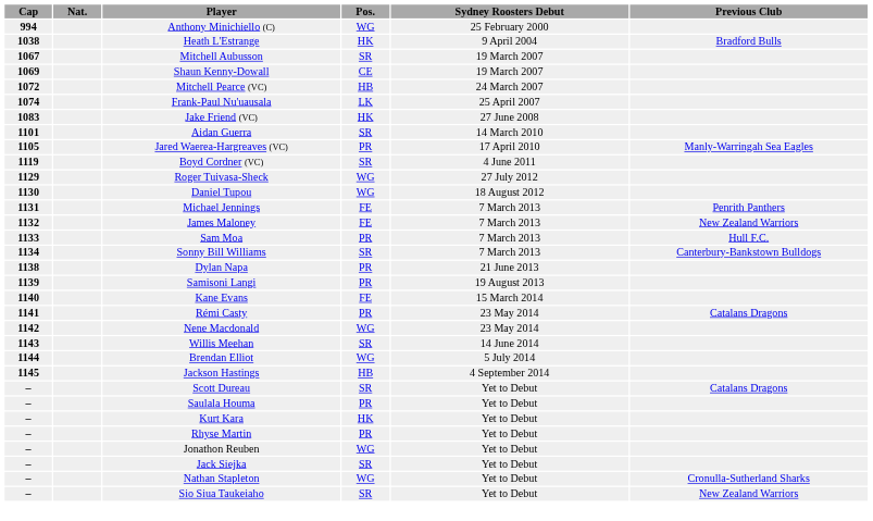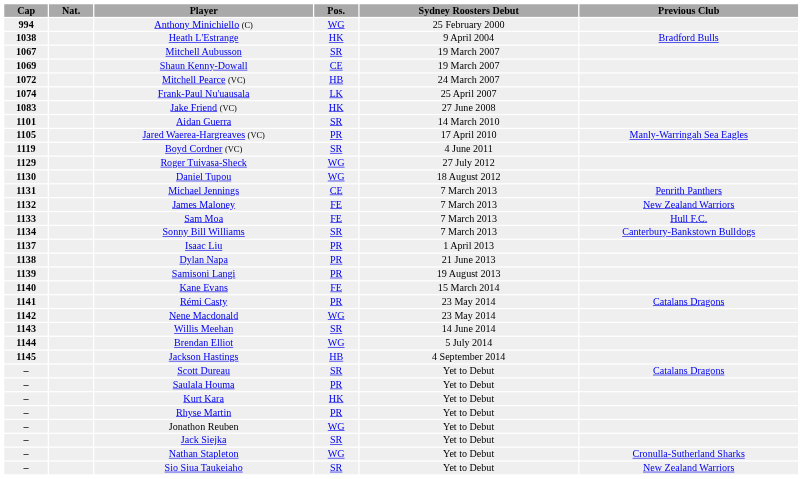 <table width="100%">
 <tr bgcolor="#A9A9A9">
 <th width="5%">Cap</th>
 <th width="5%">Nat.</th>
 <th width="25%">Player</th>
 <th width="5%">Pos.</th>
 <th width="25%">Sydney Roosters Debut</th>
 <th width="25%">Previous Club</th>
 </tr>
 <tr bgcolor="#EFEFEF">
 <td align=center><strong>994</strong></td>
 <td align=center></td>
 <td align=center><a href='#'>Anthony Minichiello</a> <small>(C)</small></td>
 <td align=center><a href='#'>WG</a></td>
 <td align=center>25 February 2000</td>
 <td align=center></td>
 </tr>
 <tr bgcolor="#EFEFEF">
 <td align=center><strong>1038</strong></td>
 <td align=center></td>
 <td align=center><a href='#'>Heath L'Estrange</a></td>
 <td align=center><a href='#'>HK</a></td>
 <td align=center>9 April 2004</td>
 <td align=center><a href='#'>Bradford Bulls</a></td>
 </tr>
 <tr bgcolor="#EFEFEF">
 <td align=center><strong>1067</strong></td>
 <td align=center></td>
 <td align=center><a href='#'>Mitchell Aubusson</a></td>
 <td align=center><a href='#'>SR</a></td>
 <td align=center>19 March 2007</td>
 <td align=center></td>
 </tr>
 <tr bgcolor="#EFEFEF">
 <td align=center><strong>1069</strong></td>
 <td align=center></td>
 <td align=center><a href='#'>Shaun Kenny-Dowall</a></td>
 <td align=center><a href='#'>CE</a></td>
 <td align=center>19 March 2007</td>
 <td align=center></td>
 </tr>
 <tr bgcolor="#EFEFEF">
 <td align=center><strong>1072</strong></td>
 <td align=center></td>
 <td align=center><a href='#'>Mitchell Pearce</a> <small>(VC)</small></td>
 <td align=center><a href='#'>HB</a></td>
 <td align=center>24 March 2007</td>
 <td align=center></td>
 </tr>
 <tr bgcolor="#EFEFEF">
 <td align=center><strong>1074</strong></td>
 <td align=center></td>
 <td align=center><a href='#'>Frank-Paul Nu'uausala</a></td>
 <td align=center><a href='#'>LK</a></td>
 <td align=center>25 April 2007</td>
 <td align=center></td>
 </tr>
 <tr bgcolor="#EFEFEF">
 <td align=center><strong>1083</strong></td>
 <td align=center></td>
 <td align=center><a href='#'>Jake Friend</a> <small>(VC)</small></td>
 <td align=center><a href='#'>HK</a></td>
 <td align=center>27 June 2008</td>
 <td align=center></td>
 </tr>
 <tr bgcolor="#EFEFEF">
 <td align=center><strong>1101</strong></td>
 <td align=center></td>
 <td align=center><a href='#'>Aidan Guerra</a></td>
 <td align=center><a href='#'>SR</a></td>
 <td align=center>14 March 2010</td>
 <td align=center></td>
 </tr>
 <tr bgcolor="#EFEFEF">
 <td align=center><strong>1105</strong></td>
 <td align=center></td>
 <td align=center><a href='#'>Jared Waerea-Hargreaves</a> <small>(VC)</small></td>
 <td align=center><a href='#'>PR</a></td>
 <td align=center>17 April 2010</td>
 <td align=center><a href='#'>Manly-Warringah Sea Eagles</a></td>
 </tr>
 <tr bgcolor="#EFEFEF">
 <td align=center><strong>1119</strong></td>
 <td align=center></td>
 <td align=center><a href='#'>Boyd Cordner</a> <small>(VC)</small></td>
 <td align=center><a href='#'>SR</a></td>
 <td align=center>4 June 2011</td>
 <td align=center></td>
 </tr>
 <tr bgcolor="#EFEFEF">
 <td align=center><strong>1129</strong></td>
 <td align=center></td>
 <td align=center><a href='#'>Roger Tuivasa-Sheck</a></td>
 <td align=center><a href='#'>WG</a></td>
 <td align=center>27 July 2012</td>
 <td align=center></td>
 </tr>
 <tr bgcolor="#EFEFEF">
 <td align=center><strong>1130</strong></td>
 <td align=center></td>
 <td align=center><a href='#'>Daniel Tupou</a></td>
 <td align=center><a href='#'>WG</a></td>
 <td align=center>18 August 2012</td>
 <td align=center></td>
 </tr>
 <tr bgcolor="#EFEFEF">
 <td align=center><strong>1131</strong></td>
 <td align=center></td>
 <td align=center><a href='#'>Michael Jennings</a></td>
-<td align=center><a href='#'>FE</a></td>
+<td align=center><a href='#'>CE</a></td>
 <td align=center>7 March 2013</td>
 <td align=center><a href='#'>Penrith Panthers</a></td>
 </tr>
 <tr bgcolor="#EFEFEF">
 <td align=center><strong>1132</strong></td>
 <td align=center></td>
 <td align=center><a href='#'>James Maloney</a></td>
 <td align=center><a href='#'>FE</a></td>
 <td align=center>7 March 2013</td>
 <td align=center><a href='#'>New Zealand Warriors</a></td>
 </tr>
 <tr bgcolor="#EFEFEF">
 <td align=center><strong>1133</strong></td>
 <td align=center></td>
 <td align=center><a href='#'>Sam Moa</a></td>
-<td align=center><a href='#'>PR</a></td>
+<td align=center><a href='#'>FE</a></td>
 <td align=center>7 March 2013</td>
 <td align=center><a href='#'>Hull F.C.</a></td>
 </tr>
 <tr bgcolor="#EFEFEF">
 <td align=center><strong>1134</strong></td>
 <td align=center></td>
 <td align=center><a href='#'>Sonny Bill Williams</a></td>
 <td align=center><a href='#'>SR</a></td>
 <td align=center>7 March 2013</td>
 <td align=center><a href='#'>Canterbury-Bankstown Bulldogs</a></td>
+</tr>
+<tr bgcolor="#EFEFEF">
+<td align=center><strong>1137</strong></td>
+<td align=center></td>
+<td align=center><a href='#'>Isaac Liu</a></td>
+<td align=center><a href='#'>PR</a></td>
+<td align=center>1 April 2013</td>
+<td align=center></td>
 </tr>
 <tr bgcolor="#EFEFEF">
 <td align=center><strong>1138</strong></td>
 <td align=center></td>
 <td align=center><a href='#'>Dylan Napa</a></td>
 <td align=center><a href='#'>PR</a></td>
 <td align=center>21 June 2013</td>
 <td align=center></td>
 </tr>
 <tr bgcolor="#EFEFEF">
 <td align=center><strong>1139</strong></td>
 <td align=center></td>
 <td align=center><a href='#'>Samisoni Langi</a></td>
 <td align=center><a href='#'>PR</a></td>
 <td align=center>19 August 2013</td>
 <td align=center></td>
 </tr>
 <tr bgcolor="#EFEFEF">
 <td align=center><strong>1140</strong></td>
 <td align=center></td>
 <td align=center><a href='#'>Kane Evans</a></td>
 <td align=center><a href='#'>FE</a></td>
 <td align=center>15 March 2014</td>
 <td align=center></td>
 </tr>
 <tr bgcolor="#EFEFEF">
 <td align=center><strong>1141</strong></td>
 <td align=center></td>
 <td align=center><a href='#'>Rémi Casty</a></td>
 <td align=center><a href='#'>PR</a></td>
 <td align=center>23 May 2014</td>
 <td align=center><a href='#'>Catalans Dragons</a></td>
 </tr>
 <tr bgcolor="#EFEFEF">
 <td align=center><strong>1142</strong></td>
 <td align=center></td>
 <td align=center><a href='#'>Nene Macdonald</a></td>
 <td align=center><a href='#'>WG</a></td>
 <td align=center>23 May 2014</td>
 <td align=center></td>
 </tr>
 <tr bgcolor="#EFEFEF">
 <td align=center><strong>1143</strong></td>
 <td align=center></td>
 <td align=center><a href='#'>Willis Meehan</a></td>
 <td align=center><a href='#'>SR</a></td>
 <td align=center>14 June 2014</td>
 <td></td>
 </tr>
 <tr bgcolor="#EFEFEF">
 <td align=center><strong>1144</strong></td>
 <td align=center></td>
 <td align=center><a href='#'>Brendan Elliot</a></td>
 <td align=center><a href='#'>WG</a></td>
 <td align=center>5 July 2014</td>
 <td align=center></td>
 </tr>
 <tr bgcolor="#EFEFEF">
 <td align=center><strong>1145</strong></td>
 <td align=center></td>
 <td align=center><a href='#'>Jackson Hastings</a></td>
 <td align=center><a href='#'>HB</a></td>
 <td align=center>4 September 2014</td>
 <td align=center></td>
 </tr>
 <tr bgcolor="#EFEFEF">
 <td align=center><strong>–</strong></td>
 <td align=center></td>
 <td align=center><a href='#'>Scott Dureau</a></td>
 <td align=center><a href='#'>SR</a></td>
 <td align=center>Yet to Debut</td>
 <td align=center><a href='#'>Catalans Dragons</a></td>
 </tr>
 <tr bgcolor="#EFEFEF">
 <td align=center><strong>–</strong></td>
 <td align=center></td>
 <td align=center><a href='#'>Saulala Houma</a></td>
 <td align=center><a href='#'>PR</a></td>
 <td align=center>Yet to Debut</td>
 <td align=center></td>
 </tr>
 <tr bgcolor="#EFEFEF">
 <td align=center><strong>–</strong></td>
 <td align=center></td>
 <td align=center><a href='#'>Kurt Kara</a></td>
 <td align=center><a href='#'>HK</a></td>
 <td align=center>Yet to Debut</td>
 <td align=center></td>
 </tr>
 <tr bgcolor="#EFEFEF">
 <td align=center><strong>–</strong></td>
 <td align=center></td>
 <td align=center><a href='#'>Rhyse Martin</a></td>
 <td align=center><a href='#'>PR</a></td>
 <td align=center>Yet to Debut</td>
 <td align=center></td>
 </tr>
 <tr bgcolor="#EFEFEF">
 <td align=center><strong>–</strong></td>
 <td align=center></td>
 <td align=center>Jonathon Reuben</td>
 <td align=center><a href='#'>WG</a></td>
 <td align=center>Yet to Debut</td>
 <td align=center></td>
 </tr>
 <tr bgcolor="#EFEFEF">
 <td align=center><strong>–</strong></td>
 <td align=center></td>
 <td align=center><a href='#'>Jack Siejka</a></td>
 <td align=center><a href='#'>SR</a></td>
 <td align=center>Yet to Debut</td>
 <td align=center></td>
 </tr>
 <tr bgcolor="#EFEFEF">
 <td align=center><strong>–</strong></td>
 <td align=center></td>
 <td align=center><a href='#'>Nathan Stapleton</a></td>
 <td align=center><a href='#'>WG</a></td>
 <td align=center>Yet to Debut</td>
 <td align=center><a href='#'>Cronulla-Sutherland Sharks</a></td>
 </tr>
 <tr bgcolor="#EFEFEF">
 <td align=center><strong>–</strong></td>
 <td align=center></td>
 <td align=center><a href='#'>Sio Siua Taukeiaho</a></td>
 <td align=center><a href='#'>SR</a></td>
 <td align=center>Yet to Debut</td>
 <td align=center><a href='#'>New Zealand Warriors</a></td>
 </tr>
 </table>
